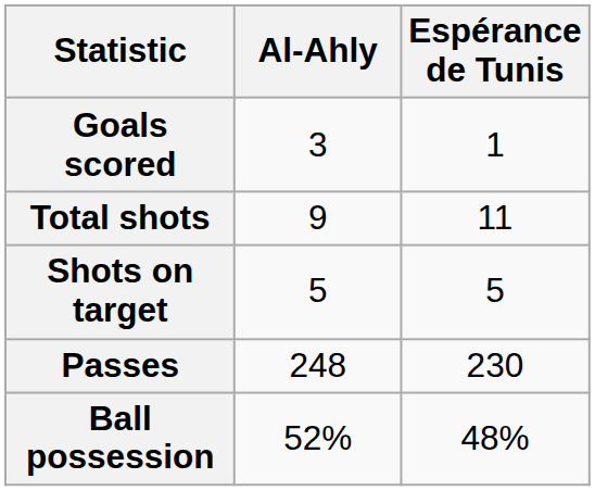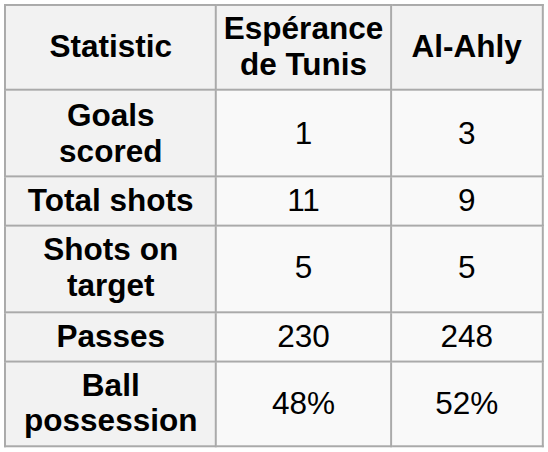 <table class="wikitable plainrowheaders" style="text-align:center">
 <tr>
 <th scope="col" style="width:100px">Statistic</th>
+<th scope="col" style="width:70px">Espérance de Tunis</th>
 <th scope="col" style="width:70px">Al-Ahly</th>
-<th scope="col" style="width:70px">Espérance de Tunis</th>
 </tr>
 <tr>
 <th scope=row>Goals scored</th>
+<td>1</td>
 <td>3</td>
-<td>1</td>
 </tr>
 <tr>
 <th scope=row>Total shots</th>
+<td>11</td>
 <td>9</td>
-<td>11</td>
 </tr>
 <tr>
 <th scope=row>Shots on target</th>
 <td>5</td>
 <td>5</td>
 </tr>
 <tr>
 <th scope=row>Passes</th>
+<td>230</td>
 <td>248</td>
-<td>230</td>
 </tr>
 <tr>
 <th scope=row>Ball possession</th>
+<td>48%</td>
 <td>52%</td>
-<td>48%</td>
 </tr>
 </table>
